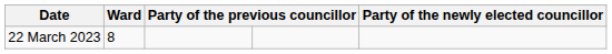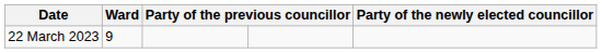 <table class="wikitable">
 <tr>
 <th>Date</th>
 <th>Ward</th>
 <th colspan=2>Party of the previous councillor</th>
 <th colspan=2>Party of the newly elected councillor</th>
 </tr>
 <tr>
 <td>22 March 2023</td>
-<td>8</td>
+<td>9</td>
 <td></td>
 <td></td>
 </tr>
 </table>
